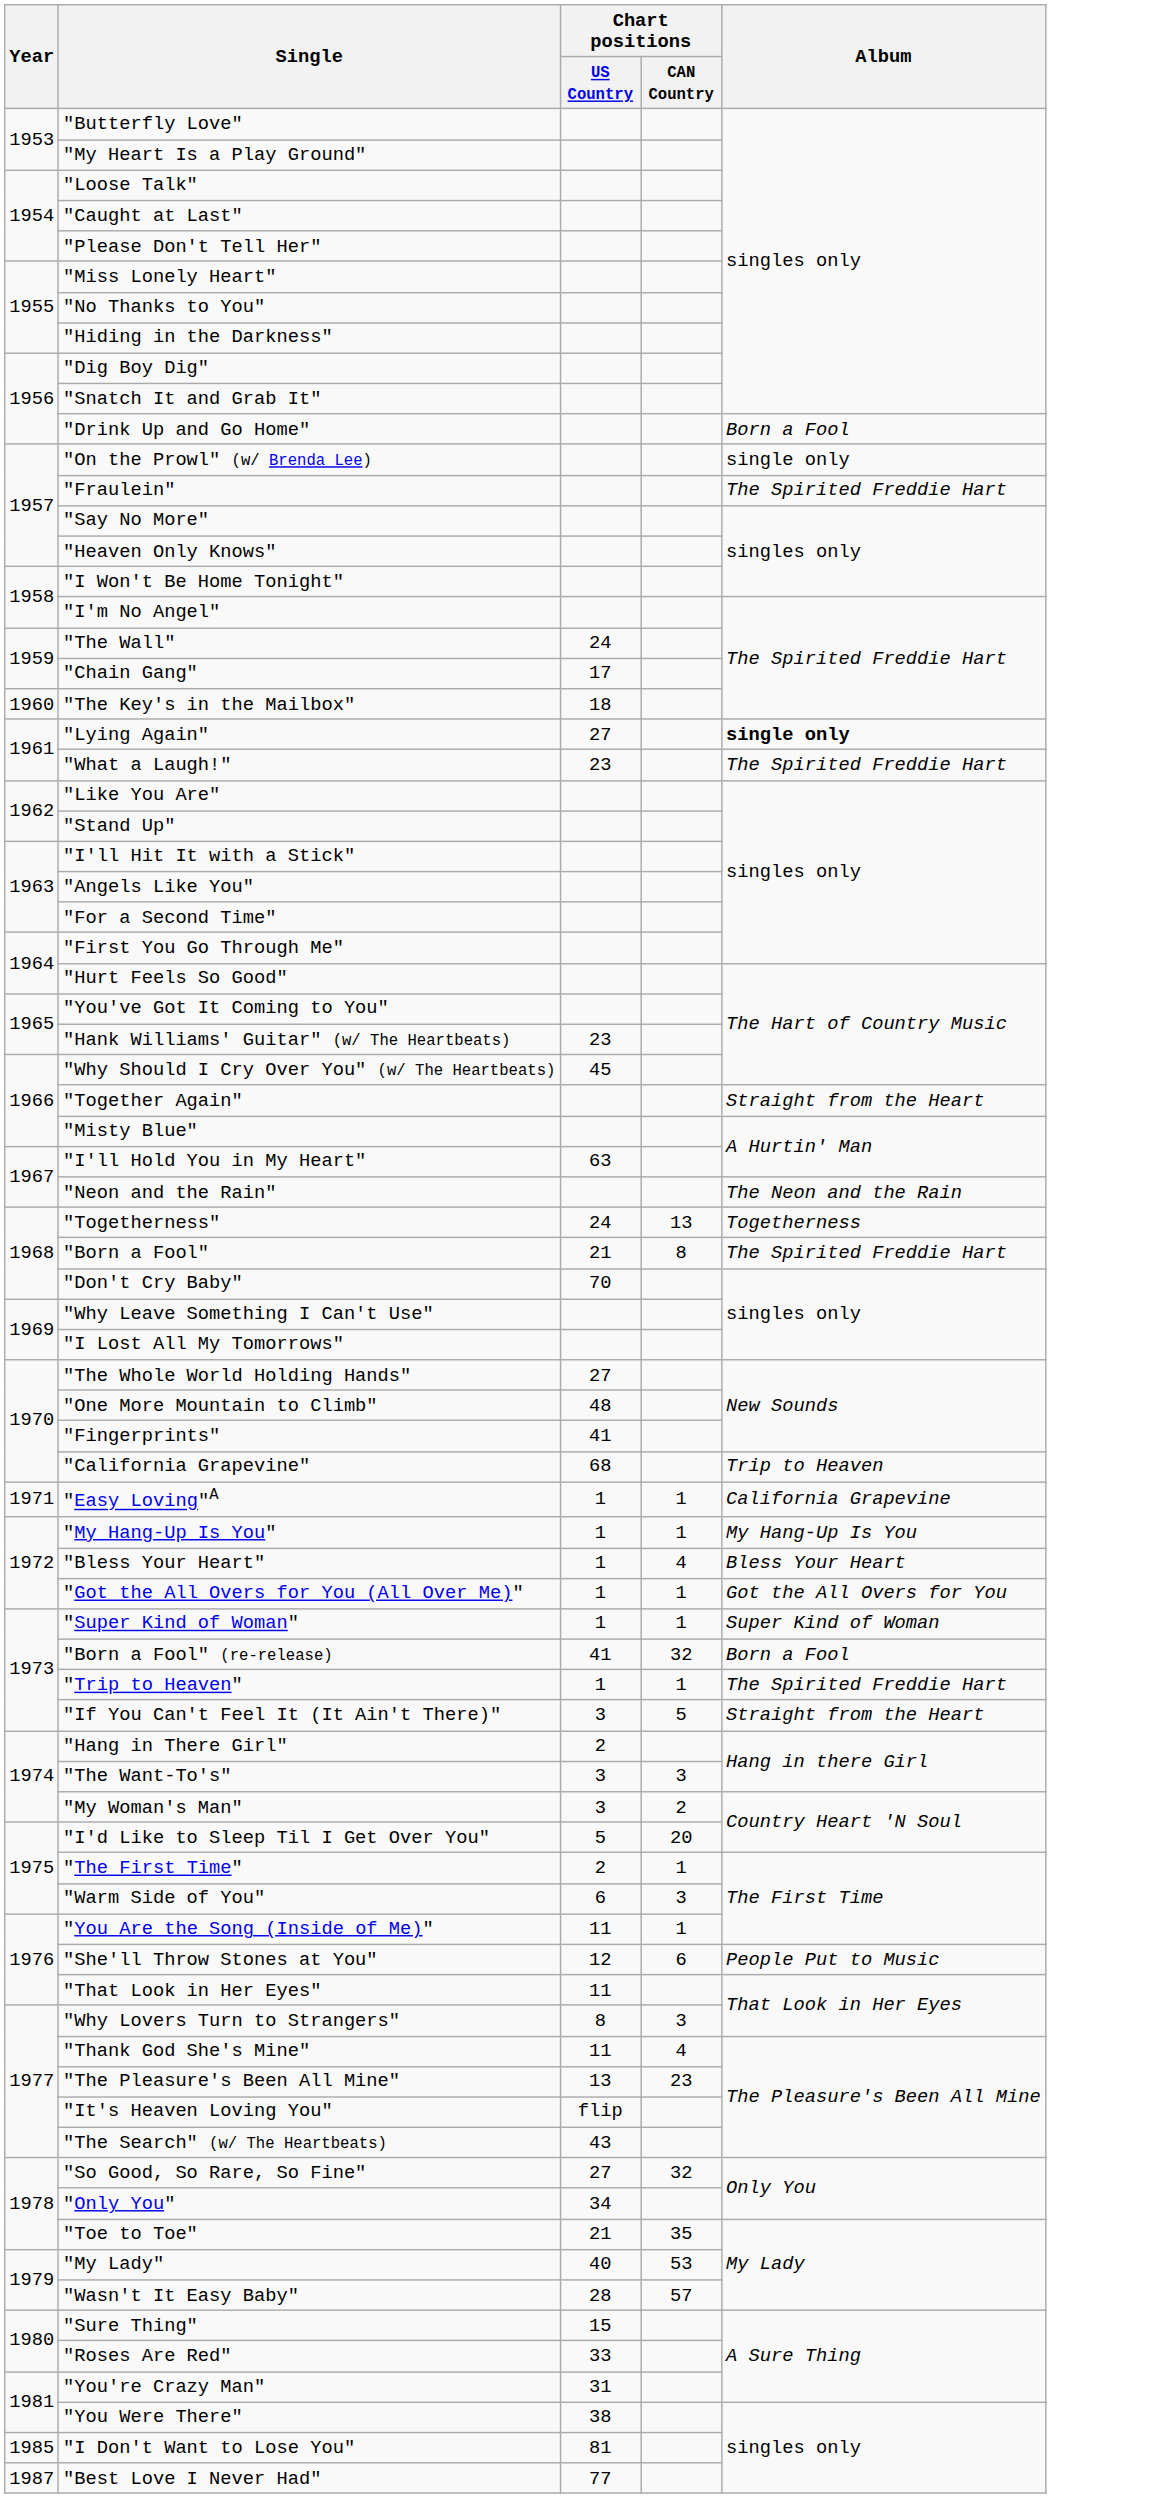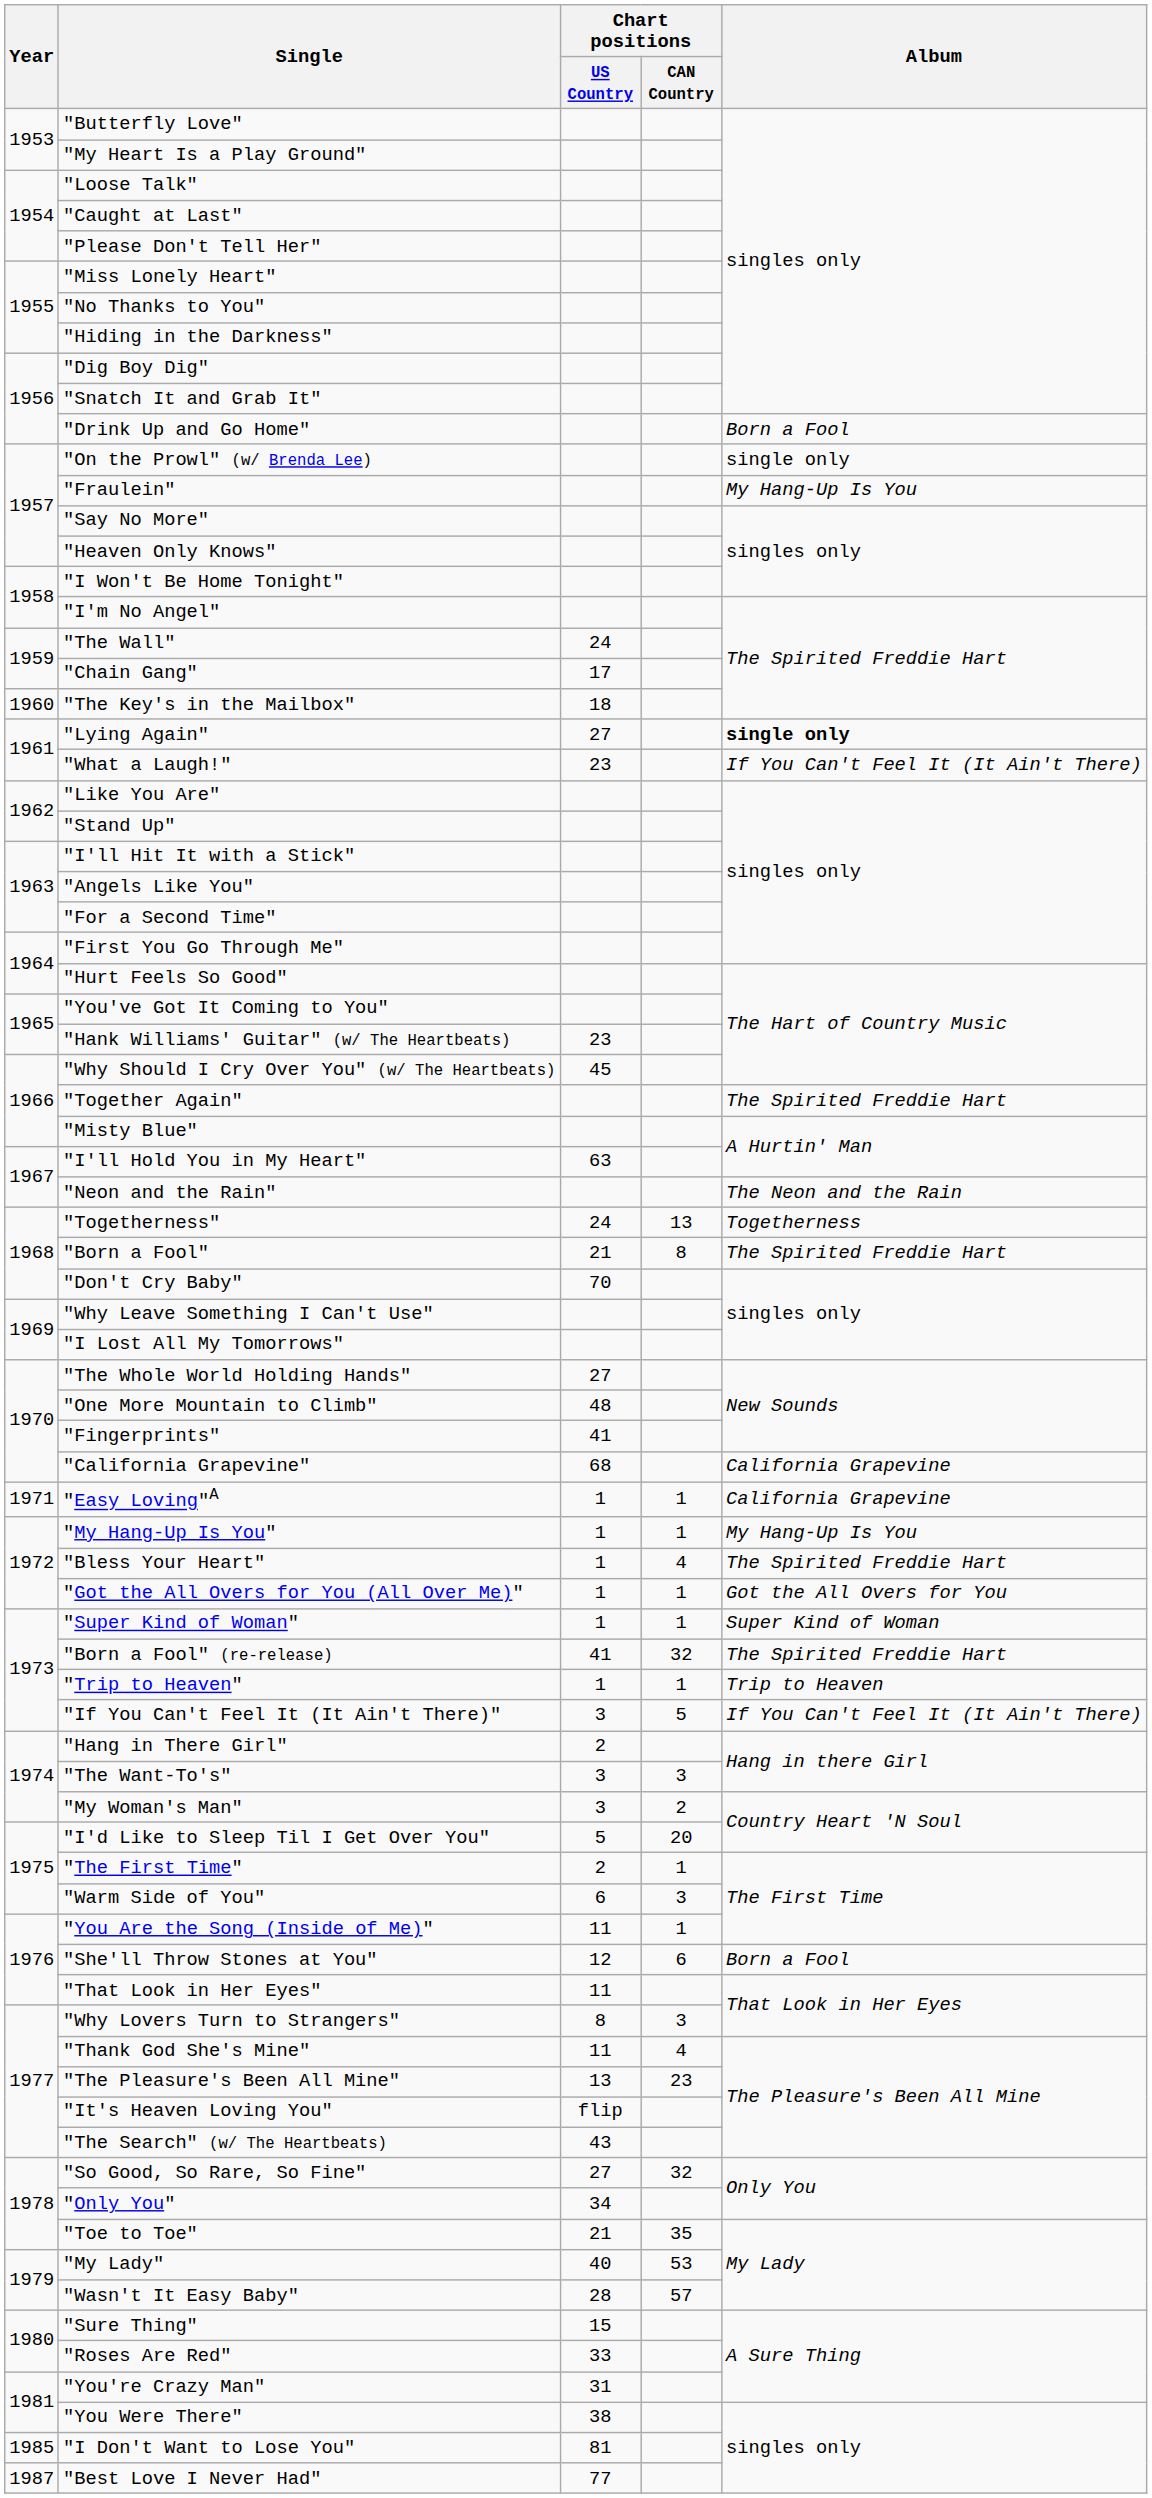 <table class="wikitable">
 <tr>
 <th rowspan="2">Year</th>
 <th rowspan="2">Single</th>
 <th colspan="2">Chart positions</th>
 <th rowspan="2">Album</th>
 </tr>
 <tr>
 <th width="50"><small><a href='#'>US Country</a></small></th>
 <th width="50"><small>CAN Country</small></th>
 </tr>
 <tr>
 <td rowspan="2">1953</td>
 <td>"Butterfly Love"</td>
 <td></td>
 <td></td>
 <td rowspan="10">singles only</td>
 </tr>
 <tr>
 <td>"My Heart Is a Play Ground"</td>
 <td></td>
 <td></td>
 </tr>
 <tr>
 <td rowspan="3">1954</td>
 <td>"Loose Talk"</td>
 <td></td>
 <td></td>
 </tr>
 <tr>
 <td>"Caught at Last"</td>
 <td></td>
 <td></td>
 </tr>
 <tr>
 <td>"Please Don't Tell Her"</td>
 <td></td>
 <td></td>
 </tr>
 <tr>
 <td rowspan="3">1955</td>
 <td>"Miss Lonely Heart"</td>
 <td></td>
 <td></td>
 </tr>
 <tr>
 <td>"No Thanks to You"</td>
 <td></td>
 <td></td>
 </tr>
 <tr>
 <td>"Hiding in the Darkness"</td>
 <td></td>
 <td></td>
 </tr>
 <tr>
 <td rowspan="3">1956</td>
 <td>"Dig Boy Dig"</td>
 <td></td>
 <td></td>
 </tr>
 <tr>
 <td>"Snatch It and Grab It"</td>
 <td></td>
 <td></td>
 </tr>
 <tr>
 <td>"Drink Up and Go Home"</td>
 <td></td>
 <td></td>
 <td><em>Born a Fool</em></td>
 </tr>
 <tr>
 <td rowspan="4">1957</td>
 <td>"On the Prowl" <small>(w/ <a href='#'>Brenda Lee</a>)</small></td>
 <td></td>
 <td></td>
 <td>single only</td>
 </tr>
 <tr>
 <td>"Fraulein"</td>
 <td></td>
 <td></td>
-<td><em>The Spirited Freddie Hart</em></td>
+<td><em>My Hang-Up Is You</em></td>
 </tr>
 <tr>
 <td>"Say No More"</td>
 <td></td>
 <td></td>
 <td rowspan="3">singles only</td>
 </tr>
 <tr>
 <td>"Heaven Only Knows"</td>
 <td></td>
 <td></td>
 </tr>
 <tr>
 <td rowspan="2">1958</td>
 <td>"I Won't Be Home Tonight"</td>
 <td></td>
 <td></td>
 </tr>
 <tr>
 <td>"I'm No Angel"</td>
 <td></td>
 <td></td>
 <td rowspan="4"><em>The Spirited Freddie Hart</em></td>
 </tr>
 <tr>
 <td rowspan="2">1959</td>
 <td>"The Wall"</td>
 <td align="center">24</td>
 <td></td>
 </tr>
 <tr>
 <td>"Chain Gang"</td>
 <td align="center">17</td>
 <td></td>
 </tr>
 <tr>
 <td>1960</td>
 <td>"The Key's in the Mailbox"</td>
 <td align="center">18</td>
 <td></td>
 </tr>
 <tr>
 <td rowspan="2">1961</td>
 <td>"Lying Again"</td>
 <td align="center">27</td>
 <td></td>
 <td><strong>single only</strong></td>
 </tr>
 <tr>
 <td>"What a Laugh!"</td>
 <td align="center">23</td>
 <td></td>
-<td><em>The Spirited Freddie Hart</em></td>
+<td><em>If You Can't Feel It (It Ain't There)</em></td>
 </tr>
 <tr>
 <td rowspan="2">1962</td>
 <td>"Like You Are"</td>
 <td></td>
 <td></td>
 <td rowspan="6">singles only</td>
 </tr>
 <tr>
 <td>"Stand Up"</td>
 <td></td>
 <td></td>
 </tr>
 <tr>
 <td rowspan="3">1963</td>
 <td>"I'll Hit It with a Stick"</td>
 <td></td>
 <td></td>
 </tr>
 <tr>
 <td>"Angels Like You"</td>
 <td></td>
 <td></td>
 </tr>
 <tr>
 <td>"For a Second Time"</td>
 <td></td>
 <td></td>
 </tr>
 <tr>
 <td rowspan="2">1964</td>
 <td>"First You Go Through Me"</td>
 <td></td>
 <td></td>
 </tr>
 <tr>
 <td>"Hurt Feels So Good"</td>
 <td></td>
 <td></td>
 <td rowspan="4"><em>The Hart of Country Music</em></td>
 </tr>
 <tr>
 <td rowspan="2">1965</td>
 <td>"You've Got It Coming to You"</td>
 <td></td>
 <td></td>
 </tr>
 <tr>
 <td>"Hank Williams' Guitar" <small>(w/ The Heartbeats)</small></td>
 <td align="center">23</td>
 <td></td>
 </tr>
 <tr>
 <td rowspan="3">1966</td>
 <td>"Why Should I Cry Over You" <small>(w/ The Heartbeats)</small></td>
 <td align="center">45</td>
 <td></td>
 </tr>
 <tr>
 <td>"Together Again"</td>
 <td></td>
 <td></td>
-<td><em>Straight from the Heart</em></td>
+<td><em>The Spirited Freddie Hart</em></td>
 </tr>
 <tr>
 <td>"Misty Blue"</td>
 <td></td>
 <td></td>
 <td rowspan="2"><em>A Hurtin' Man</em></td>
 </tr>
 <tr>
 <td rowspan="2">1967</td>
 <td>"I'll Hold You in My Heart"</td>
 <td align="center">63</td>
 <td></td>
 </tr>
 <tr>
 <td>"Neon and the Rain"</td>
 <td></td>
 <td></td>
 <td><em>The Neon and the Rain</em></td>
 </tr>
 <tr>
 <td rowspan="3">1968</td>
 <td>"Togetherness"</td>
 <td align="center">24</td>
 <td align="center">13</td>
 <td><em>Togetherness</em></td>
 </tr>
 <tr>
 <td>"Born a Fool"</td>
 <td align="center">21</td>
 <td align="center">8</td>
 <td><em>The Spirited Freddie Hart</em></td>
 </tr>
 <tr>
 <td>"Don't Cry Baby"</td>
 <td align="center">70</td>
 <td></td>
 <td rowspan="3">singles only</td>
 </tr>
 <tr>
 <td rowspan="2">1969</td>
 <td>"Why Leave Something I Can't Use"</td>
 <td></td>
 <td></td>
 </tr>
 <tr>
 <td>"I Lost All My Tomorrows"</td>
 <td></td>
 <td></td>
 </tr>
 <tr>
 <td rowspan="4">1970</td>
 <td>"The Whole World Holding Hands"</td>
 <td align="center">27</td>
 <td></td>
 <td rowspan="3"><em>New Sounds</em></td>
 </tr>
 <tr>
 <td>"One More Mountain to Climb"</td>
 <td align="center">48</td>
 <td></td>
 </tr>
 <tr>
 <td>"Fingerprints"</td>
 <td align="center">41</td>
 <td></td>
 </tr>
 <tr>
 <td>"California Grapevine"</td>
 <td align="center">68</td>
 <td></td>
-<td><em>Trip to Heaven</em></td>
+<td><em>California Grapevine</em></td>
 </tr>
 <tr>
 <td>1971</td>
 <td>"<a href='#'>Easy Loving</a>"<sup>A</sup></td>
 <td align="center">1</td>
 <td align="center">1</td>
 <td><em>California Grapevine</em></td>
 </tr>
 <tr>
 <td rowspan="3">1972</td>
 <td>"<a href='#'>My Hang-Up Is You</a>"</td>
 <td align="center">1</td>
 <td align="center">1</td>
 <td><em>My Hang-Up Is You</em></td>
 </tr>
 <tr>
 <td>"Bless Your Heart"</td>
 <td align="center">1</td>
 <td align="center">4</td>
-<td><em>Bless Your Heart</em></td>
+<td><em>The Spirited Freddie Hart</em></td>
 </tr>
 <tr>
 <td>"<a href='#'>Got the All Overs for You (All Over Me)</a>"</td>
 <td align="center">1</td>
 <td align="center">1</td>
 <td><em>Got the All Overs for You</em></td>
 </tr>
 <tr>
 <td rowspan="4">1973</td>
 <td>"<a href='#'>Super Kind of Woman</a>"</td>
 <td align="center">1</td>
 <td align="center">1</td>
 <td><em>Super Kind of Woman</em></td>
 </tr>
 <tr>
 <td>"Born a Fool" <small>(re-release)</small></td>
 <td align="center">41</td>
 <td align="center">32</td>
-<td><em>Born a Fool</em></td>
+<td><em>The Spirited Freddie Hart</em></td>
 </tr>
 <tr>
 <td>"<a href='#'>Trip to Heaven</a>"</td>
 <td align="center">1</td>
 <td align="center">1</td>
-<td><em>The Spirited Freddie Hart</em></td>
+<td><em>Trip to Heaven</em></td>
 </tr>
 <tr>
 <td>"If You Can't Feel It (It Ain't There)"</td>
 <td align="center">3</td>
 <td align="center">5</td>
-<td><em>Straight from the Heart</em></td>
+<td><em>If You Can't Feel It (It Ain't There)</em></td>
 </tr>
 <tr>
 <td rowspan="3">1974</td>
 <td>"Hang in There Girl"</td>
 <td align="center">2</td>
 <td></td>
 <td rowspan="2"><em>Hang in there Girl</em></td>
 </tr>
 <tr>
 <td>"The Want-To's"</td>
 <td align="center">3</td>
 <td align="center">3</td>
 </tr>
 <tr>
 <td>"My Woman's Man"</td>
 <td align="center">3</td>
 <td align="center">2</td>
 <td rowspan="2"><em>Country Heart 'N Soul</em></td>
 </tr>
 <tr>
 <td rowspan="3">1975</td>
 <td>"I'd Like to Sleep Til I Get Over You"</td>
 <td align="center">5</td>
 <td align="center">20</td>
 </tr>
 <tr>
 <td>"<a href='#'>The First Time</a>"</td>
 <td align="center">2</td>
 <td align="center">1</td>
 <td rowspan="3"><em>The First Time</em></td>
 </tr>
 <tr>
 <td>"Warm Side of You"</td>
 <td align="center">6</td>
 <td align="center">3</td>
 </tr>
 <tr>
 <td rowspan="3">1976</td>
 <td>"<a href='#'>You Are the Song (Inside of Me)</a>"</td>
 <td align="center">11</td>
 <td align="center">1</td>
 </tr>
 <tr>
 <td>"She'll Throw Stones at You"</td>
 <td align="center">12</td>
 <td align="center">6</td>
-<td><em>People Put to Music</em></td>
+<td><em>Born a Fool</em></td>
 </tr>
 <tr>
 <td>"That Look in Her Eyes"</td>
 <td align="center">11</td>
 <td></td>
 <td rowspan="2"><em>That Look in Her Eyes</em></td>
 </tr>
 <tr>
 <td rowspan="5">1977</td>
 <td>"Why Lovers Turn to Strangers"</td>
 <td align="center">8</td>
 <td align="center">3</td>
 </tr>
 <tr>
 <td>"Thank God She's Mine"</td>
 <td align="center">11</td>
 <td align="center">4</td>
 <td rowspan="4"><em>The Pleasure's Been All Mine</em></td>
 </tr>
 <tr>
 <td>"The Pleasure's Been All Mine"</td>
 <td align="center">13</td>
 <td align="center">23</td>
 </tr>
 <tr>
 <td>"It's Heaven Loving You"</td>
 <td align="center">flip</td>
 <td></td>
 </tr>
 <tr>
 <td>"The Search" <small>(w/ The Heartbeats)</small></td>
 <td align="center">43</td>
 <td></td>
 </tr>
 <tr>
 <td rowspan="3">1978</td>
 <td>"So Good, So Rare, So Fine"</td>
 <td align="center">27</td>
 <td align="center">32</td>
 <td rowspan="2"><em>Only You</em></td>
 </tr>
 <tr>
 <td>"<a href='#'>Only You</a>"</td>
 <td align="center">34</td>
 <td></td>
 </tr>
 <tr>
 <td>"Toe to Toe"</td>
 <td align="center">21</td>
 <td align="center">35</td>
 <td rowspan="3"><em>My Lady</em></td>
 </tr>
 <tr>
 <td rowspan="2">1979</td>
 <td>"My Lady"</td>
 <td align="center">40</td>
 <td align="center">53</td>
 </tr>
 <tr>
 <td>"Wasn't It Easy Baby"</td>
 <td align="center">28</td>
 <td align="center">57</td>
 </tr>
 <tr>
 <td rowspan="2">1980</td>
 <td>"Sure Thing"</td>
 <td align="center">15</td>
 <td></td>
 <td rowspan="3"><em>A Sure Thing</em></td>
 </tr>
 <tr>
 <td>"Roses Are Red"</td>
 <td align="center">33</td>
 <td></td>
 </tr>
 <tr>
 <td rowspan="2">1981</td>
 <td>"You're Crazy Man"</td>
 <td align="center">31</td>
 <td></td>
 </tr>
 <tr>
 <td>"You Were There"</td>
 <td align="center">38</td>
 <td></td>
 <td rowspan="3">singles only</td>
 </tr>
 <tr>
 <td>1985</td>
 <td>"I Don't Want to Lose You"</td>
 <td align="center">81</td>
 <td></td>
 </tr>
 <tr>
 <td>1987</td>
 <td>"Best Love I Never Had"</td>
 <td align="center">77</td>
 <td></td>
 </tr>
 </table>
